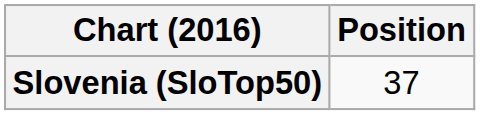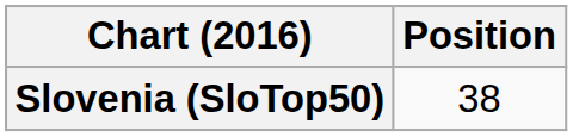 <table class="wikitable plainrowheaders" style="text-align:center">
 <tr>
 <th scope="col">Chart (2016)</th>
 <th scope="col">Position</th>
 </tr>
 <tr>
 <th scope="row">Slovenia (SloTop50)</th>
-<td>37</td>
+<td>38</td>
 </tr>
 </table>
